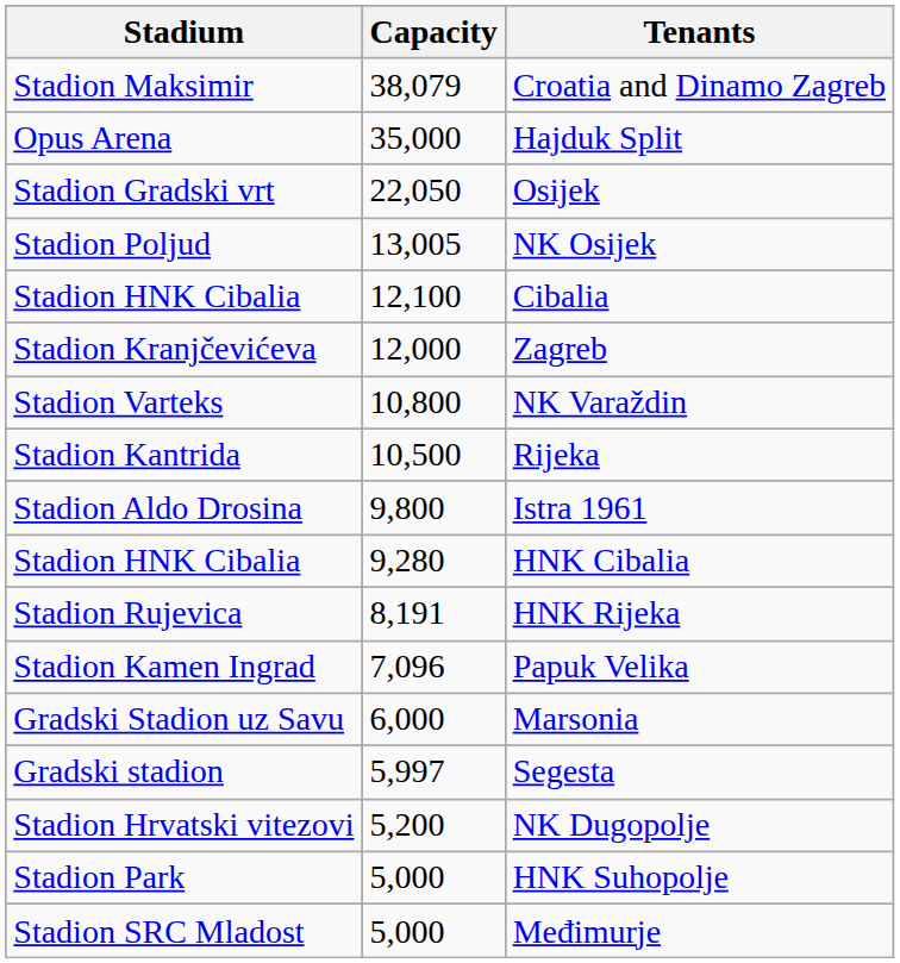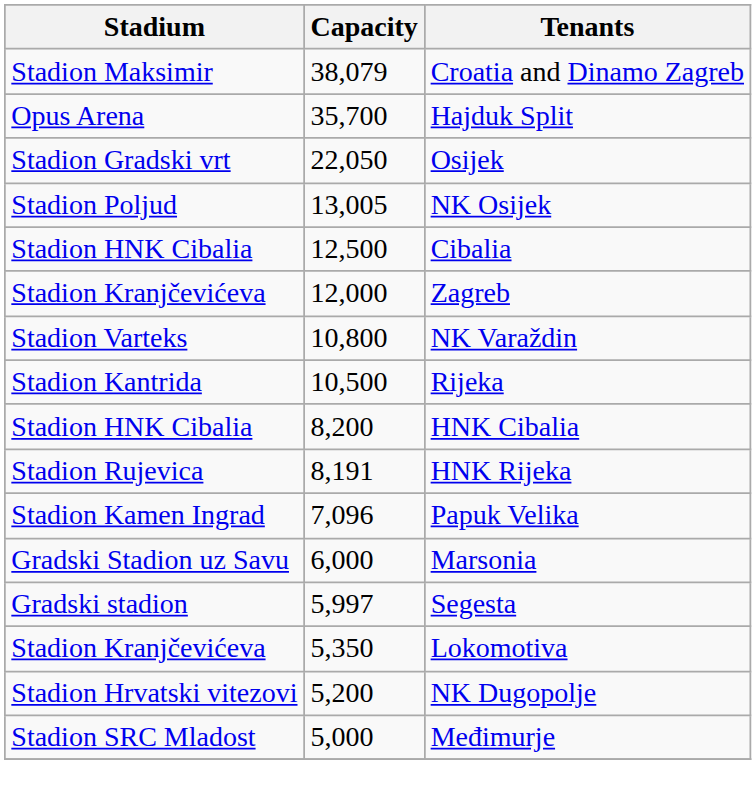 <table class="wikitable sortable">
 <tr>
 <th>Stadium</th>
 <th>Capacity</th>
 <th>Tenants</th>
 </tr>
 <tr>
 <td><a href='#'>Stadion Maksimir</a></td>
 <td>38,079</td>
 <td><a href='#'>Croatia</a> and <a href='#'>Dinamo Zagreb</a></td>
 </tr>
 <tr>
 <td><a href='#'>Opus Arena</a></td>
-<td>35,000</td>
+<td>35,700</td>
 <td><a href='#'>Hajduk Split</a></td>
 </tr>
 <tr>
 <td><a href='#'>Stadion Gradski vrt</a></td>
 <td>22,050</td>
 <td><a href='#'>Osijek</a></td>
 </tr>
 <tr>
 <td><a href='#'>Stadion Poljud</a></td>
 <td>13,005</td>
 <td><a href='#'>NK Osijek</a></td>
 </tr>
 <tr>
 <td><a href='#'>Stadion HNK Cibalia</a></td>
-<td>12,100</td>
+<td>12,500</td>
 <td><a href='#'>Cibalia</a></td>
 </tr>
 <tr>
 <td><a href='#'>Stadion Kranjčevićeva</a></td>
 <td>12,000</td>
 <td><a href='#'>Zagreb</a></td>
 </tr>
 <tr>
 <td><a href='#'>Stadion Varteks</a></td>
 <td>10,800</td>
 <td><a href='#'>NK Varaždin</a></td>
 </tr>
 <tr>
 <td><a href='#'>Stadion Kantrida</a></td>
 <td>10,500</td>
 <td><a href='#'>Rijeka</a></td>
 </tr>
 <tr>
-<td><a href='#'>Stadion Aldo Drosina</a></td>
-<td>9,800</td>
-<td><a href='#'>Istra 1961</a></td>
-</tr>
-<tr>
 <td><a href='#'>Stadion HNK Cibalia</a></td>
-<td>9,280</td>
+<td>8,200</td>
 <td><a href='#'>HNK Cibalia</a></td>
 </tr>
 <tr>
 <td><a href='#'>Stadion Rujevica</a></td>
 <td>8,191</td>
 <td><a href='#'>HNK Rijeka</a></td>
 </tr>
 <tr>
 <td><a href='#'>Stadion Kamen Ingrad</a></td>
 <td>7,096</td>
 <td><a href='#'>Papuk Velika</a></td>
 </tr>
 <tr>
 <td><a href='#'>Gradski Stadion uz Savu</a></td>
 <td>6,000</td>
 <td><a href='#'>Marsonia</a></td>
 </tr>
 <tr>
 <td><a href='#'>Gradski stadion</a></td>
 <td>5,997</td>
 <td><a href='#'>Segesta</a></td>
 </tr>
 <tr>
+<td><a href='#'>Stadion Kranjčevićeva</a></td>
+<td>5,350</td>
+<td><a href='#'>Lokomotiva</a></td>
+</tr>
+<tr>
 <td><a href='#'>Stadion Hrvatski vitezovi</a></td>
 <td>5,200</td>
 <td><a href='#'>NK Dugopolje</a></td>
-</tr>
-<tr>
-<td><a href='#'>Stadion Park</a></td>
-<td>5,000</td>
-<td><a href='#'>HNK Suhopolje</a></td>
 </tr>
 <tr>
 <td><a href='#'>Stadion SRC Mladost</a></td>
 <td>5,000</td>
 <td><a href='#'>Međimurje</a></td>
 </tr>
 <tr>
 </tr>
 </table>
